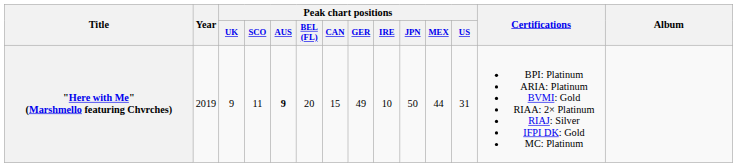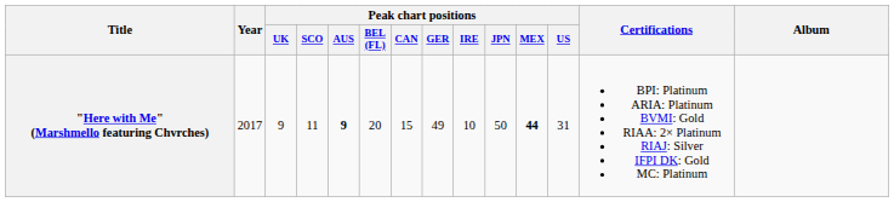 <table class="wikitable plainrowheaders" style="text-align:center;">
 <tr>
 <th scope="col" rowspan="2" style="width:18em;">Title</th>
 <th scope="col" rowspan="2">Year</th>
 <th scope="col" colspan="10">Peak chart positions</th>
 <th scope="col" rowspan="2" style="width:12em;"><a href='#'>Certifications</a></th>
 <th scope="col" rowspan="2" style="width:12em;">Album</th>
 </tr>
 <tr>
 <th scope="col" style="width:2.5em;font-size:85%;"><a href='#'>UK</a><br></th>
 <th scope="col" style="width:2.5em;font-size:85%;"><a href='#'>SCO</a><br></th>
 <th scope="col" style="width:2.5em;font-size:85%;"><a href='#'>AUS</a><br></th>
 <th scope="col" style="width:2.5em;font-size:85%;"><a href='#'>BEL<br>(FL)</a><br></th>
 <th scope="col" style="width:2.5em;font-size:85%;"><a href='#'>CAN</a><br></th>
 <th scope="col" style="width:2.5em;font-size:85%;"><a href='#'>GER</a><br></th>
 <th scope="col" style="width:2.5em;font-size:85%;"><a href='#'>IRE</a><br></th>
 <th scope="col" style="width:2.5em;font-size:85%;"><a href='#'>JPN</a><br></th>
 <th scope="col" style="width:2.5em;font-size:85%;"><a href='#'>MEX</a><br></th>
 <th scope="col" style="width:2.5em;font-size:85%;"><a href='#'>US</a><br></th>
 </tr>
 <tr>
 <th scope="row">"<a href='#'>Here with Me</a>"<br><span>(<a href='#'>Marshmello</a> featuring Chvrches)</span></th>
-<td>2019</td>
+<td>2017</td>
 <td>9</td>
 <td>11</td>
 <td><strong>9</strong></td>
 <td>20</td>
 <td>15</td>
 <td>49</td>
 <td>10</td>
 <td>50</td>
-<td>44</td>
+<td><strong>44</strong></td>
 <td>31</td>
 <td><br><ul><li>BPI: Platinum</li><li>ARIA: Platinum</li><li><a href='#'>BVMI</a>: Gold</li><li>RIAA: 2× Platinum</li><li><a href='#'>RIAJ</a>: Silver </li><li><a href='#'>IFPI DK</a>: Gold</li><li>MC: Platinum</li></ul></td>
 <td></td>
 </tr>
 </table>
